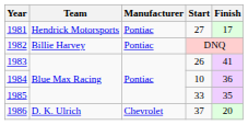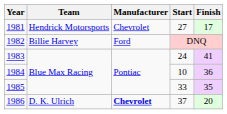 <table class="wikitable" style="font-size: 90%;">
 <tr>
 <th>Year</th>
 <th>Team</th>
 <th>Manufacturer</th>
 <th>Start</th>
 <th>Finish</th>
 </tr>
 <tr>
 <td><a href='#'>1981</a></td>
 <td><a href='#'>Hendrick Motorsports</a></td>
-<td><a href='#'>Pontiac</a></td>
+<td><a href='#'>Chevrolet</a></td>
 <td align=center>27</td>
 <td align=center style="background:#DFFFDF;">17</td>
 </tr>
 <tr>
 <td><a href='#'>1982</a></td>
 <td><a href='#'>Billie Harvey</a></td>
-<td><a href='#'>Pontiac</a></td>
+<td><a href='#'>Ford</a></td>
 <td align=center colspan=2 style="background:#FFCFCF;">DNQ</td>
 </tr>
 <tr>
 <td><a href='#'>1983</a></td>
 <td rowspan=3><a href='#'>Blue Max Racing</a></td>
 <td rowspan=3><a href='#'>Pontiac</a></td>
-<td align=center>26</td>
+<td align=center>24</td>
 <td align=center style="background:#EFCFFF;">41</td>
 </tr>
 <tr>
 <td><a href='#'>1984</a></td>
 <td align=center>10</td>
 <td align=center style="background:#EFCFFF;">36</td>
 </tr>
 <tr>
 <td><a href='#'>1985</a></td>
 <td align=center>33</td>
 <td align=center style="background:#EFCFFF;">35</td>
 </tr>
 <tr>
 <td><a href='#'>1986</a></td>
 <td><a href='#'>D. K. Ulrich</a></td>
-<td><a href='#'>Chevrolet</a></td>
+<td><strong><a href='#'>Chevrolet</a></strong></td>
 <td align=center>37</td>
 <td align=center style="background:#DFFFDF;">20</td>
 </tr>
 </table>
